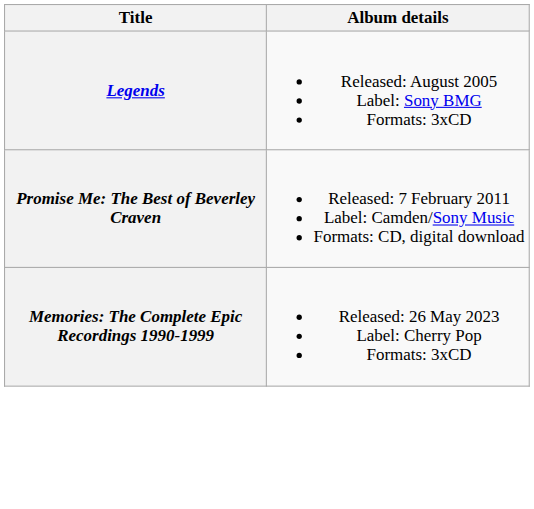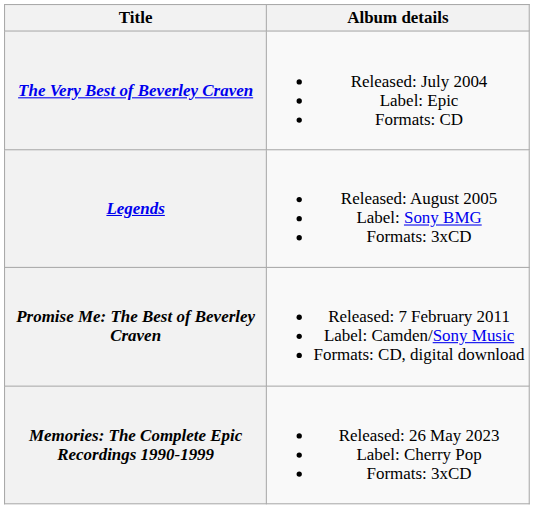 <table class="wikitable plainrowheaders" style="text-align:center;">
 <tr>
 <th scope="col" style="width:15em;">Title</th>
 <th scope="col" style="width:15em;">Album details</th>
+</tr>
+<tr>
+<th scope="row"><em><a href='#'>The Very Best of Beverley Craven</a></em></th>
+<td><br><ul><li>Released: July 2004</li><li>Label: Epic</li><li>Formats: CD</li></ul></td>
 </tr>
 <tr>
 <th scope="row"><em><a href='#'>Legends</a></em></th>
 <td><br><ul><li>Released: August 2005</li><li>Label: <a href='#'>Sony BMG</a></li><li>Formats: 3xCD</li></ul></td>
 </tr>
 <tr>
 <th scope="row"><em>Promise Me: The Best of Beverley Craven</em></th>
 <td><br><ul><li>Released: 7 February 2011</li><li>Label: Camden/<a href='#'>Sony Music</a></li><li>Formats: CD, digital download</li></ul></td>
 </tr>
 <tr>
 <th scope="row"><em>Memories: The Complete Epic Recordings 1990-1999</em></th>
 <td><br><ul><li>Released: 26 May 2023</li><li>Label: Cherry Pop</li><li>Formats: 3xCD</li></ul></td>
 </tr>
 </table>
